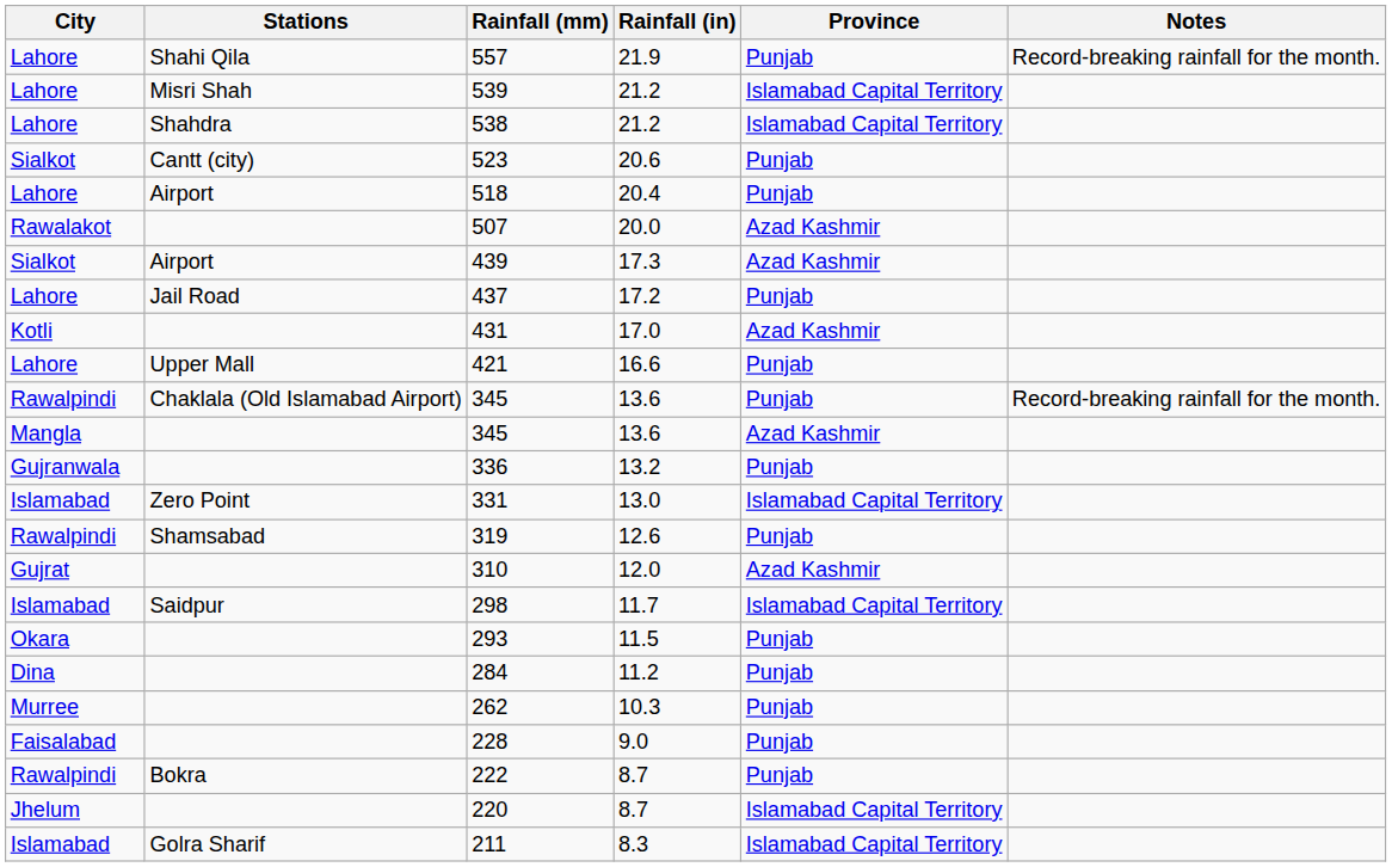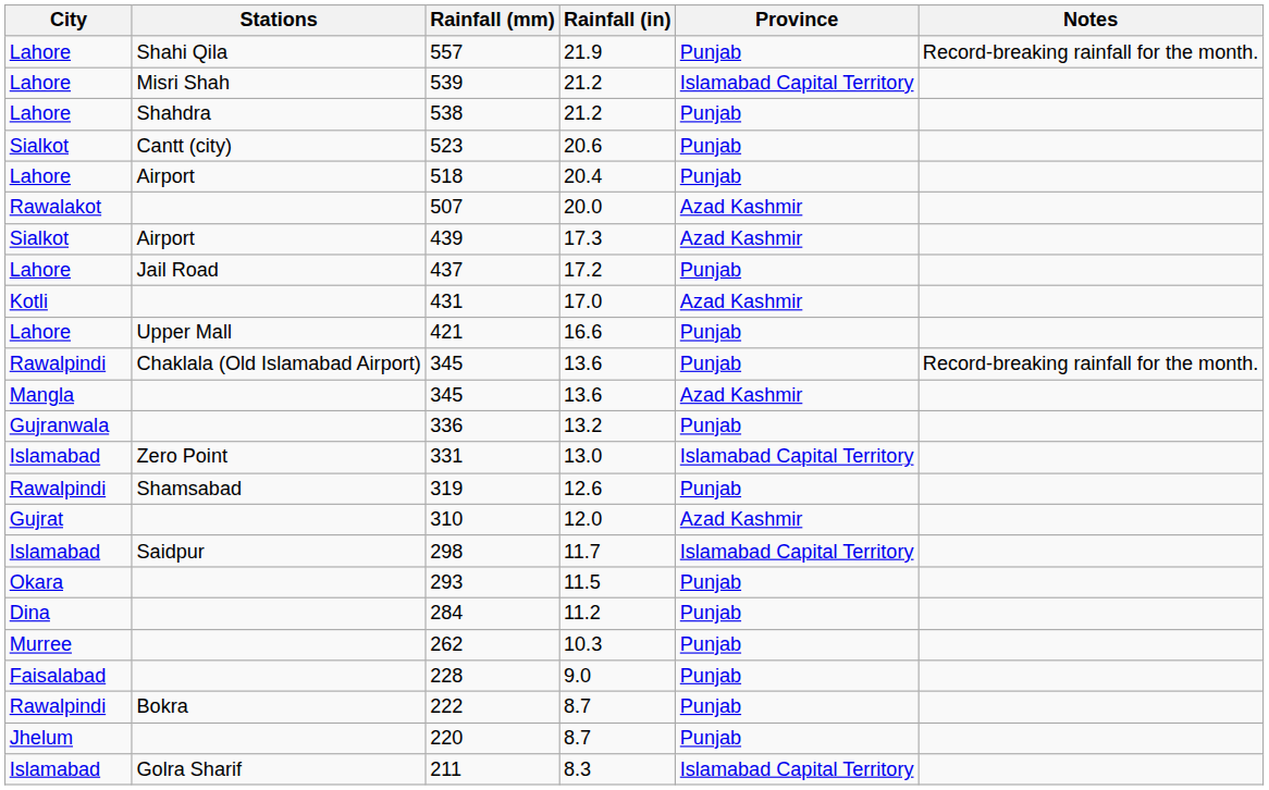 <table class="sortable wikitable">
 <tr>
 <th style="width: 6em;">City</th>
 <th>Stations</th>
 <th>Rainfall (mm)</th>
 <th>Rainfall (in)</th>
 <th>Province</th>
 <th class="unsortable">Notes</th>
 </tr>
 <tr>
 <td><a href='#'>Lahore</a></td>
 <td>Shahi Qila</td>
 <td>557</td>
 <td>21.9</td>
 <td><a href='#'>Punjab</a></td>
 <td>Record-breaking rainfall for the month.</td>
 </tr>
 <tr>
 <td><a href='#'>Lahore</a></td>
 <td>Misri Shah</td>
 <td>539</td>
 <td>21.2</td>
 <td><a href='#'>Islamabad Capital Territory</a></td>
 <td></td>
 </tr>
 <tr>
 <td><a href='#'>Lahore</a></td>
 <td>Shahdra</td>
 <td>538</td>
 <td>21.2</td>
-<td><a href='#'>Islamabad Capital Territory</a></td>
+<td><a href='#'>Punjab</a></td>
 <td></td>
 </tr>
 <tr>
 <td><a href='#'>Sialkot</a></td>
 <td>Cantt (city)</td>
 <td>523</td>
 <td>20.6</td>
 <td><a href='#'>Punjab</a></td>
 <td></td>
 </tr>
 <tr>
 <td><a href='#'>Lahore</a></td>
 <td>Airport</td>
 <td>518</td>
 <td>20.4</td>
 <td><a href='#'>Punjab</a></td>
 <td></td>
 </tr>
 <tr>
 <td><a href='#'>Rawalakot</a></td>
 <td></td>
 <td>507</td>
 <td>20.0</td>
 <td><a href='#'>Azad Kashmir</a></td>
 <td></td>
 </tr>
 <tr>
 <td><a href='#'>Sialkot</a></td>
 <td>Airport</td>
 <td>439</td>
 <td>17.3</td>
 <td><a href='#'>Azad Kashmir</a></td>
 <td></td>
 </tr>
 <tr>
 <td><a href='#'>Lahore</a></td>
 <td>Jail Road</td>
 <td>437</td>
 <td>17.2</td>
 <td><a href='#'>Punjab</a></td>
 <td></td>
 </tr>
 <tr>
 <td><a href='#'>Kotli</a></td>
 <td></td>
 <td>431</td>
 <td>17.0</td>
 <td><a href='#'>Azad Kashmir</a></td>
 <td></td>
 </tr>
 <tr>
 <td><a href='#'>Lahore</a></td>
 <td>Upper Mall</td>
 <td>421</td>
 <td>16.6</td>
 <td><a href='#'>Punjab</a></td>
 <td></td>
 </tr>
 <tr>
 <td><a href='#'>Rawalpindi</a></td>
 <td>Chaklala (Old Islamabad Airport)</td>
 <td>345</td>
 <td>13.6</td>
 <td><a href='#'>Punjab</a></td>
 <td>Record-breaking rainfall for the month.</td>
 </tr>
 <tr>
 <td><a href='#'>Mangla</a></td>
 <td></td>
 <td>345</td>
 <td>13.6</td>
 <td><a href='#'>Azad Kashmir</a></td>
 <td></td>
 </tr>
 <tr>
 <td><a href='#'>Gujranwala</a></td>
 <td></td>
 <td>336</td>
 <td>13.2</td>
 <td><a href='#'>Punjab</a></td>
 <td></td>
 </tr>
 <tr>
 <td><a href='#'>Islamabad</a></td>
 <td>Zero Point</td>
 <td>331</td>
 <td>13.0</td>
 <td><a href='#'>Islamabad Capital Territory</a></td>
 <td></td>
 </tr>
 <tr>
 <td><a href='#'>Rawalpindi</a></td>
 <td>Shamsabad</td>
 <td>319</td>
 <td>12.6</td>
 <td><a href='#'>Punjab</a></td>
 <td></td>
 </tr>
 <tr>
 <td><a href='#'>Gujrat</a></td>
 <td></td>
 <td>310</td>
 <td>12.0</td>
 <td><a href='#'>Azad Kashmir</a></td>
 <td></td>
 </tr>
 <tr>
 <td><a href='#'>Islamabad</a></td>
 <td>Saidpur</td>
 <td>298</td>
 <td>11.7</td>
 <td><a href='#'>Islamabad Capital Territory</a></td>
 <td></td>
 </tr>
 <tr>
 <td><a href='#'>Okara</a></td>
 <td></td>
 <td>293</td>
 <td>11.5</td>
 <td><a href='#'>Punjab</a></td>
 <td></td>
 </tr>
 <tr>
 <td><a href='#'>Dina</a></td>
 <td></td>
 <td>284</td>
 <td>11.2</td>
 <td><a href='#'>Punjab</a></td>
 <td></td>
 </tr>
 <tr>
 <td><a href='#'>Murree</a></td>
 <td></td>
 <td>262</td>
 <td>10.3</td>
 <td><a href='#'>Punjab</a></td>
 <td></td>
 </tr>
 <tr>
 <td><a href='#'>Faisalabad</a></td>
 <td></td>
 <td>228</td>
 <td>9.0</td>
 <td><a href='#'>Punjab</a></td>
 <td></td>
 </tr>
 <tr>
 <td><a href='#'>Rawalpindi</a></td>
 <td>Bokra</td>
 <td>222</td>
 <td>8.7</td>
 <td><a href='#'>Punjab</a></td>
 <td></td>
 </tr>
 <tr>
 <td><a href='#'>Jhelum</a></td>
 <td></td>
 <td>220</td>
 <td>8.7</td>
-<td><a href='#'>Islamabad Capital Territory</a></td>
+<td><a href='#'>Punjab</a></td>
 <td></td>
 </tr>
 <tr>
 <td><a href='#'>Islamabad</a></td>
 <td>Golra Sharif</td>
 <td>211</td>
 <td>8.3</td>
 <td><a href='#'>Islamabad Capital Territory</a></td>
 <td></td>
 </tr>
 </table>
